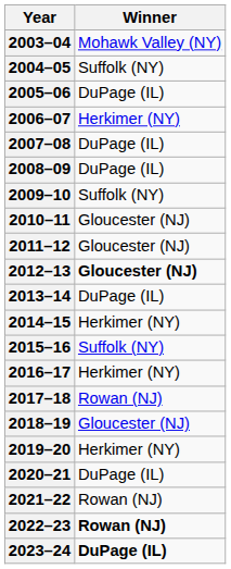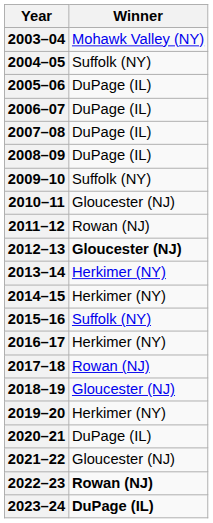 <table class="wikitable">
 <tr>
 <th>Year</th>
 <th>Winner</th>
 </tr>
 <tr>
 <th>2003–04</th>
 <td><a href='#'>Mohawk Valley (NY)</a></td>
 </tr>
 <tr>
 <th>2004–05</th>
 <td>Suffolk (NY)</td>
 </tr>
 <tr>
 <th>2005–06</th>
 <td>DuPage (IL)</td>
 </tr>
 <tr>
 <th>2006–07</th>
-<td><a href='#'>Herkimer (NY)</a></td>
+<td>DuPage (IL)</td>
 </tr>
 <tr>
 <th>2007–08</th>
 <td>DuPage (IL)</td>
 </tr>
 <tr>
 <th>2008–09</th>
 <td>DuPage (IL)</td>
 </tr>
 <tr>
 <th>2009–10</th>
 <td>Suffolk (NY)</td>
 </tr>
 <tr>
 <th>2010–11</th>
 <td>Gloucester (NJ)</td>
 </tr>
 <tr>
 <th>2011–12</th>
-<td>Gloucester (NJ)</td>
+<td>Rowan (NJ)</td>
 </tr>
 <tr>
 <th>2012–13</th>
 <td><strong>Gloucester (NJ)</strong></td>
 </tr>
 <tr>
 <th>2013–14</th>
-<td>DuPage (IL)</td>
+<td><a href='#'>Herkimer (NY)</a></td>
 </tr>
 <tr>
 <th>2014–15</th>
 <td>Herkimer (NY)</td>
 </tr>
 <tr>
 <th>2015–16</th>
 <td><a href='#'>Suffolk (NY)</a></td>
 </tr>
 <tr>
 <th>2016–17</th>
 <td>Herkimer (NY)</td>
 </tr>
 <tr>
 <th>2017–18</th>
 <td><a href='#'>Rowan (NJ)</a></td>
 </tr>
 <tr>
 <th>2018–19</th>
 <td><a href='#'>Gloucester (NJ)</a></td>
 </tr>
 <tr>
 <th>2019–20</th>
 <td>Herkimer (NY)</td>
 </tr>
 <tr>
 <th>2020–21</th>
 <td>DuPage (IL)</td>
 </tr>
 <tr>
 <th>2021–22</th>
-<td>Rowan (NJ)</td>
+<td>Gloucester (NJ)</td>
 </tr>
 <tr>
 <th>2022–23</th>
 <td><strong>Rowan (NJ)</strong></td>
 </tr>
 <tr>
 <th>2023–24</th>
 <td><strong>DuPage (IL)</strong></td>
 </tr>
 </table>
